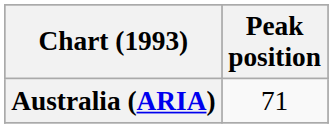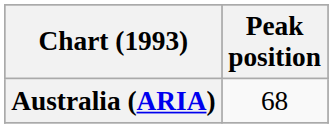 <table class="wikitable plainrowheaders" style="text-align:center">
 <tr>
 <th scope="col">Chart (1993)</th>
 <th scope="col">Peak<br>position</th>
 </tr>
 <tr>
 <th scope="row">Australia (<a href='#'>ARIA</a>)</th>
-<td>71</td>
+<td>68</td>
 </tr>
 </table>
